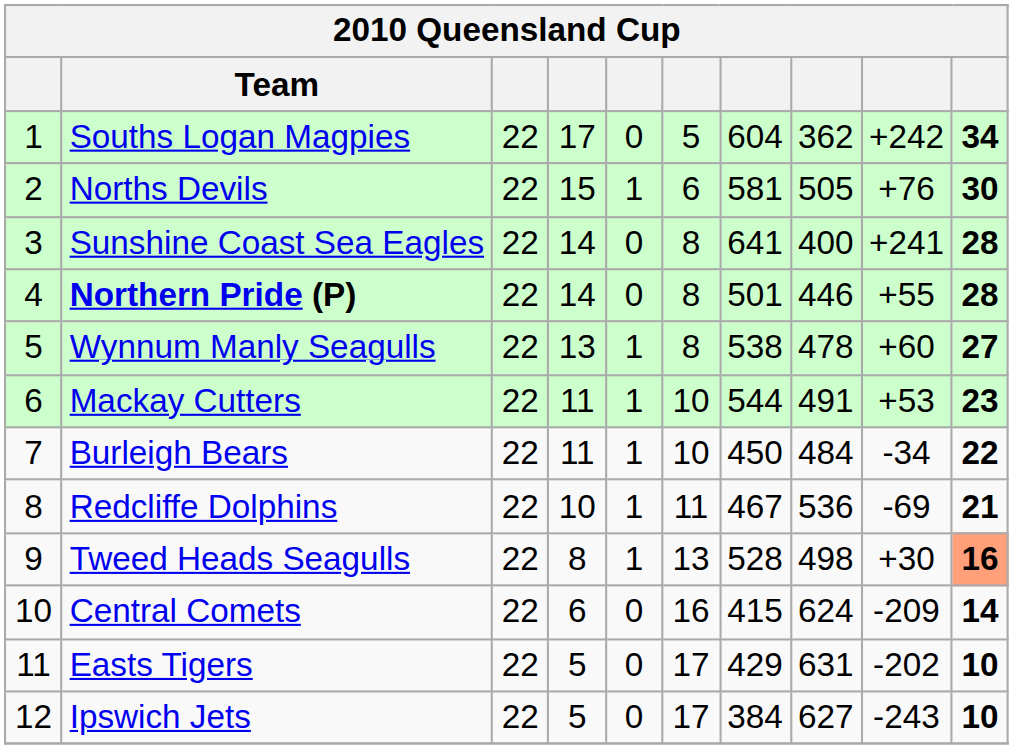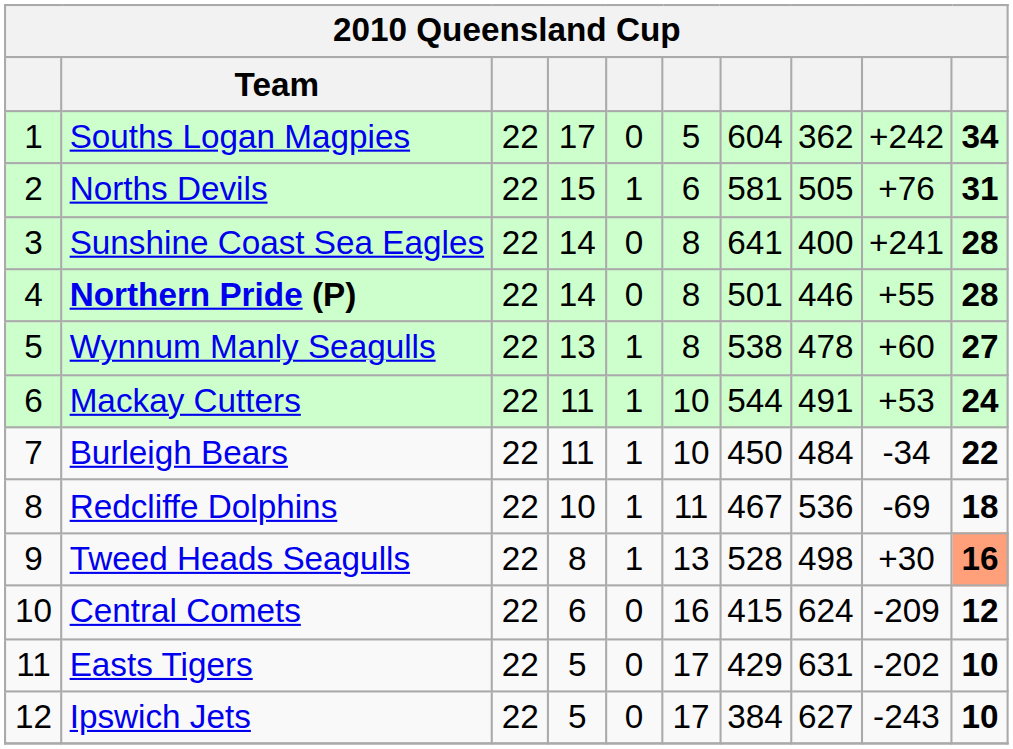 <table class="wikitable" style="text-align:center;">
 <tr>
 <th colspan="11">2010 Queensland Cup</th>
 </tr>
 <tr>
 <th width="20"></th>
 <th>Team</th>
 <th width="20"></th>
 <th width="20"></th>
 <th width="20"></th>
 <th width="20"></th>
 <th width="25"></th>
 <th width="25"></th>
 <th width="30"></th>
 <th width="20"></th>
 </tr>
 <tr style="background: #ccffcc;">
 <td>1</td>
 <td style="text-align:left;"> <a href='#'>Souths Logan Magpies</a></td>
 <td>22</td>
 <td>17</td>
 <td>0</td>
 <td>5</td>
 <td>604</td>
 <td>362</td>
 <td>+242</td>
 <td><strong>34</strong></td>
 </tr>
 <tr style="background: #ccffcc;">
 <td>2</td>
 <td style="text-align:left;"> <a href='#'>Norths Devils</a></td>
 <td>22</td>
 <td>15</td>
 <td>1</td>
 <td>6</td>
 <td>581</td>
 <td>505</td>
 <td>+76</td>
-<td><strong>30</strong></td>
+<td><strong>31</strong></td>
 </tr>
 <tr style="background: #ccffcc;">
 <td>3</td>
 <td style="text-align:left;"> <a href='#'>Sunshine Coast Sea Eagles</a></td>
 <td>22</td>
 <td>14</td>
 <td>0</td>
 <td>8</td>
 <td>641</td>
 <td>400</td>
 <td>+241</td>
 <td><strong>28</strong></td>
 </tr>
 <tr style="background: #ccffcc;">
 <td>4</td>
 <td style="text-align:left;"> <strong><a href='#'>Northern Pride</a> (P)</strong></td>
 <td>22</td>
 <td>14</td>
 <td>0</td>
 <td>8</td>
 <td>501</td>
 <td>446</td>
 <td>+55</td>
 <td><strong>28</strong></td>
 </tr>
 <tr style="background: #ccffcc;">
 <td>5</td>
 <td style="text-align:left;"> <a href='#'>Wynnum Manly Seagulls</a></td>
 <td>22</td>
 <td>13</td>
 <td>1</td>
 <td>8</td>
 <td>538</td>
 <td>478</td>
 <td>+60</td>
 <td><strong>27</strong></td>
 </tr>
 <tr style="background: #ccffcc;">
 <td>6</td>
 <td style="text-align:left;"> <a href='#'>Mackay Cutters</a></td>
 <td>22</td>
 <td>11</td>
 <td>1</td>
 <td>10</td>
 <td>544</td>
 <td>491</td>
 <td>+53</td>
-<td><strong>23</strong></td>
+<td><strong>24</strong></td>
 </tr>
 <tr>
 <td>7</td>
 <td style="text-align:left;"> <a href='#'>Burleigh Bears</a></td>
 <td>22</td>
 <td>11</td>
 <td>1</td>
 <td>10</td>
 <td>450</td>
 <td>484</td>
 <td>-34</td>
 <td><strong>22</strong></td>
 </tr>
 <tr>
 <td>8</td>
 <td style="text-align:left;"> <a href='#'>Redcliffe Dolphins</a></td>
 <td>22</td>
 <td>10</td>
 <td>1</td>
 <td>11</td>
 <td>467</td>
 <td>536</td>
 <td>-69</td>
-<td><strong>21</strong></td>
+<td><strong>18</strong></td>
 </tr>
 <tr>
 <td>9</td>
 <td style="text-align:left;"> <a href='#'>Tweed Heads Seagulls</a></td>
 <td>22</td>
 <td>8</td>
 <td>1</td>
 <td>13</td>
 <td>528</td>
 <td>498</td>
 <td>+30</td>
 <td style="background: lightsalmon;"><strong>16</strong></td>
 </tr>
 <tr>
 <td>10</td>
 <td style="text-align:left;"> <a href='#'>Central Comets</a></td>
 <td>22</td>
 <td>6</td>
 <td>0</td>
 <td>16</td>
 <td>415</td>
 <td>624</td>
 <td>-209</td>
-<td><strong>14</strong></td>
+<td><strong>12</strong></td>
 </tr>
 <tr>
 <td>11</td>
 <td style="text-align:left;"> <a href='#'>Easts Tigers</a></td>
 <td>22</td>
 <td>5</td>
 <td>0</td>
 <td>17</td>
 <td>429</td>
 <td>631</td>
 <td>-202</td>
 <td><strong>10</strong></td>
 </tr>
 <tr>
 <td>12</td>
 <td style="text-align:left;"> <a href='#'>Ipswich Jets</a></td>
 <td>22</td>
 <td>5</td>
 <td>0</td>
 <td>17</td>
 <td>384</td>
 <td>627</td>
 <td>-243</td>
 <td><strong>10</strong></td>
 </tr>
 <tr>
 </tr>
 </table>
